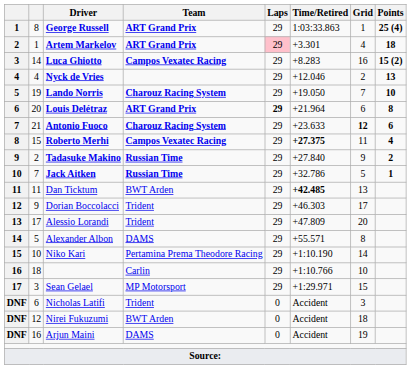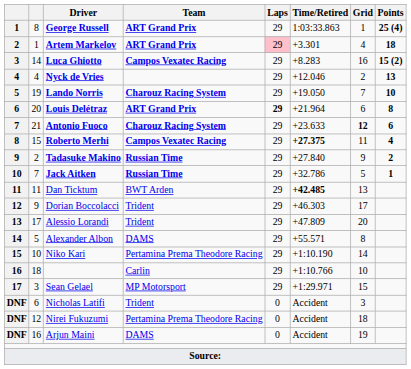 <table class="wikitable" style="font-size: 85%;">
 <tr>
 <th></th>
 <th></th>
 <th>Driver</th>
 <th>Team</th>
 <th>Laps</th>
 <th>Time/Retired</th>
 <th>Grid</th>
 <th>Points</th>
 </tr>
 <tr>
 <th>1</th>
 <td align="center">8</td>
 <td> <strong><a href='#'>George Russell</a></strong></td>
 <td><strong><a href='#'>ART Grand Prix</a></strong></td>
 <td align="center">29</td>
 <td>1:03:33.863</td>
 <td align="center">1</td>
 <td align="center"><strong>25 (4)</strong></td>
 </tr>
 <tr>
 <th>2</th>
 <td align="center">1</td>
 <td> <strong><a href='#'>Artem Markelov</a></strong></td>
 <td><strong><a href='#'>ART Grand Prix</a></strong></td>
 <td align="center" style="background: pink;">29</td>
 <td>+3.301</td>
 <td align="center">4</td>
 <td align="center"><strong>18</strong></td>
 </tr>
 <tr>
 <th>3</th>
 <td align="center">14</td>
 <td> <strong><a href='#'>Luca Ghiotto</a></strong></td>
 <td><strong><a href='#'>Campos Vexatec Racing</a></strong></td>
 <td align="center">29</td>
 <td>+8.283</td>
 <td align="center">16</td>
 <td align="center"><strong>15 (2)</strong></td>
 </tr>
 <tr>
 <th>4</th>
 <td align="center">4</td>
 <td> <strong><a href='#'>Nyck de Vries</a></strong></td>
 <td><strong></strong></td>
 <td align="center">29</td>
 <td>+12.046</td>
 <td align="center">2</td>
 <td align="center"><strong>13</strong></td>
 </tr>
 <tr>
 <th>5</th>
 <td align="center">19</td>
 <td> <strong><a href='#'>Lando Norris</a></strong></td>
 <td><strong><a href='#'>Charouz Racing System</a></strong></td>
 <td align="center">29</td>
 <td>+19.050</td>
 <td align="center">7</td>
 <td align="center"><strong>10</strong></td>
 </tr>
 <tr>
 <th>6</th>
 <td align="center">20</td>
 <td> <strong><a href='#'>Louis Delétraz</a></strong></td>
 <td><strong><a href='#'>ART Grand Prix</a></strong></td>
 <td align="center"><strong>29</strong></td>
 <td>+21.964</td>
 <td align="center">6</td>
 <td align="center"><strong>8</strong></td>
 </tr>
 <tr>
 <th>7</th>
 <td align="center">21</td>
 <td> <strong><a href='#'>Antonio Fuoco</a></strong></td>
 <td><strong><a href='#'>Charouz Racing System</a></strong></td>
 <td align="center">29</td>
 <td>+23.633</td>
 <td align="center"><strong>12</strong></td>
 <td align="center"><strong>6</strong></td>
 </tr>
 <tr>
 <th>8</th>
 <td align="center">15</td>
 <td> <strong><a href='#'>Roberto Merhi</a></strong></td>
 <td><strong><a href='#'>Campos Vexatec Racing</a></strong></td>
 <td align="center">29</td>
 <td><strong>+27.375</strong></td>
 <td align="center">11</td>
 <td align="center"><strong>4</strong></td>
 </tr>
 <tr>
 <th>9</th>
 <td align="center">2</td>
 <td> <strong><a href='#'>Tadasuke Makino</a></strong></td>
 <td><strong><a href='#'>Russian Time</a></strong></td>
 <td align="center">29</td>
 <td>+27.840</td>
 <td align="center">9</td>
 <td align="center"><strong>2</strong></td>
 </tr>
 <tr>
 <th>10</th>
 <td align="center">7</td>
 <td> <strong><a href='#'>Jack Aitken</a></strong></td>
 <td><strong><a href='#'>Russian Time</a></strong></td>
 <td align="center">29</td>
 <td>+32.786</td>
 <td align="center">5</td>
 <td align="center"><strong>1</strong></td>
 </tr>
 <tr>
 <th>11</th>
 <td align="center">11</td>
 <td> <a href='#'>Dan Ticktum</a></td>
 <td><a href='#'>BWT Arden</a></td>
 <td align="center">29</td>
 <td><strong>+42.485</strong></td>
 <td align="center">13</td>
 <td align="center"></td>
 </tr>
 <tr>
 <th>12</th>
 <td align="center">9</td>
 <td> <a href='#'>Dorian Boccolacci</a></td>
 <td><a href='#'>Trident</a></td>
 <td align="center">29</td>
 <td>+46.303</td>
 <td align="center">17</td>
 <td align="center"></td>
 </tr>
 <tr>
 <th>13</th>
 <td align="center">17</td>
 <td> <a href='#'>Alessio Lorandi</a></td>
 <td><a href='#'>Trident</a></td>
 <td align="center">29</td>
 <td>+47.809</td>
 <td align="center">20</td>
 <td align="center"></td>
 </tr>
 <tr>
 <th>14</th>
 <td align="center">5</td>
 <td> <a href='#'>Alexander Albon</a></td>
 <td><a href='#'>DAMS</a></td>
 <td align="center">29</td>
 <td>+55.571</td>
 <td align="center">8</td>
 <td align="center"></td>
 </tr>
 <tr>
 <th>15</th>
 <td align="center">10</td>
 <td> <a href='#'>Niko Kari</a></td>
 <td><a href='#'>Pertamina Prema Theodore Racing</a></td>
 <td align="center">29</td>
 <td>+1:10.190</td>
 <td align="center">14</td>
 <td align="center"></td>
 </tr>
 <tr>
 <th>16</th>
 <td align="center">18</td>
 <td></td>
 <td><a href='#'>Carlin</a></td>
 <td align="center">29</td>
 <td>+1:10.766</td>
 <td align="center">10</td>
 <td align="center"></td>
 </tr>
 <tr>
 <th>17</th>
 <td align="center">3</td>
 <td> <a href='#'>Sean Gelael</a></td>
 <td><a href='#'>MP Motorsport</a></td>
 <td align="center">29</td>
 <td>+1:29.971</td>
 <td align="center">15</td>
 <td align="center"></td>
 </tr>
 <tr>
 <th>DNF</th>
 <td align="center">6</td>
 <td> <a href='#'>Nicholas Latifi</a></td>
 <td><a href='#'>Trident</a></td>
 <td align="center">0</td>
 <td>Accident</td>
 <td align="center">3</td>
 <td align="center"></td>
 </tr>
 <tr>
 <th>DNF</th>
 <td align="center">12</td>
 <td> <a href='#'>Nirei Fukuzumi</a></td>
-<td><a href='#'>BWT Arden</a></td>
+<td><a href='#'>Pertamina Prema Theodore Racing</a></td>
 <td align="center">0</td>
 <td>Accident</td>
 <td align="center">18</td>
 <td align="center"></td>
 </tr>
 <tr>
 <th>DNF</th>
 <td align="center">16</td>
 <td> <a href='#'>Arjun Maini</a></td>
 <td><a href='#'>DAMS</a></td>
 <td align="center">0</td>
 <td>Accident</td>
 <td align="center">19</td>
 <td align="center"></td>
 </tr>
 <tr>
 <td colspan="8" align="center"></td>
 </tr>
 <tr>
 <td colspan="8" style="background:#eaecf0; text-align:center;"><strong>Source:</strong></td>
 </tr>
 </table>
